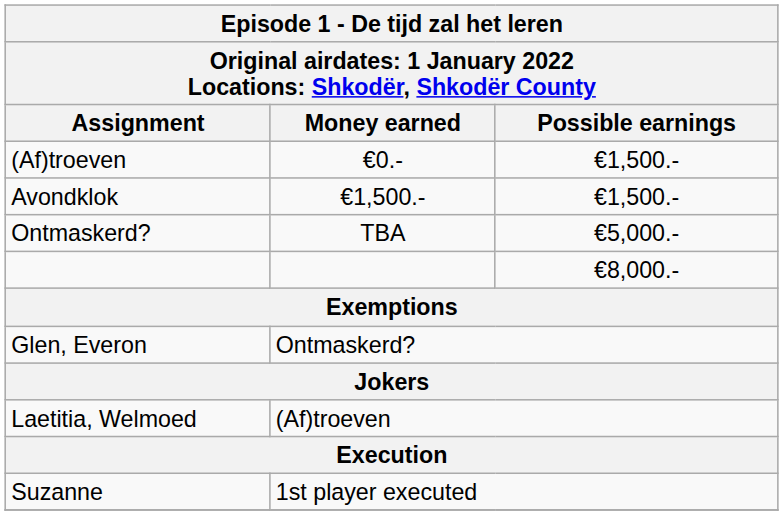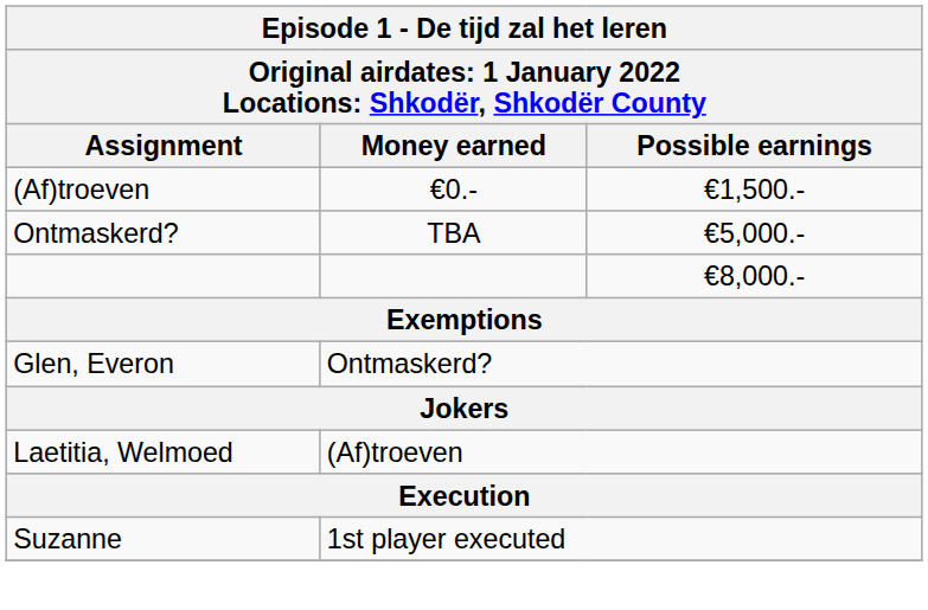 <table class="wikitable" style="font-size: 95%; margin: 10px" align="right" width="40%">
 <tr>
 <th colspan=3>Episode 1 - De tijd zal het leren</th>
 </tr>
 <tr>
 <th colspan=3>Original airdates: 1 January 2022<br>Locations: <a href='#'>Shkodër</a>, <a href='#'>Shkodër County</a></th>
 </tr>
 <tr>
 <th>Assignment</th>
 <th>Money earned</th>
 <th>Possible earnings</th>
 </tr>
 <tr>
 <td>(Af)troeven</td>
 <td align="center">€0.-</td>
-<td align="center">€1,500.-</td>
-</tr>
-<tr>
-<td>Avondklok</td>
-<td align="center">€1,500.-</td>
 <td align="center">€1,500.-</td>
 </tr>
 <tr>
 <td>Ontmaskerd?</td>
 <td align="center">TBA</td>
 <td align="center">€5,000.-</td>
 </tr>
 <tr>
 <td><strong></strong></td>
 <td align="center"><strong></strong></td>
 <td align="center">€8,000.-</td>
 </tr>
 <tr>
 <th colspan=3>Exemptions</th>
 </tr>
 <tr>
 <td>Glen, Everon</td>
 <td colspan=2>Ontmaskerd?</td>
 </tr>
 <tr>
 <th colspan=3>Jokers</th>
 </tr>
 <tr>
 <td>Laetitia, Welmoed</td>
 <td colspan=2>(Af)troeven</td>
 </tr>
 <tr>
 <th colspan=3>Execution</th>
 </tr>
 <tr>
 <td>Suzanne</td>
 <td colspan=2>1st player executed</td>
 </tr>
 <tr>
 </tr>
 </table>
